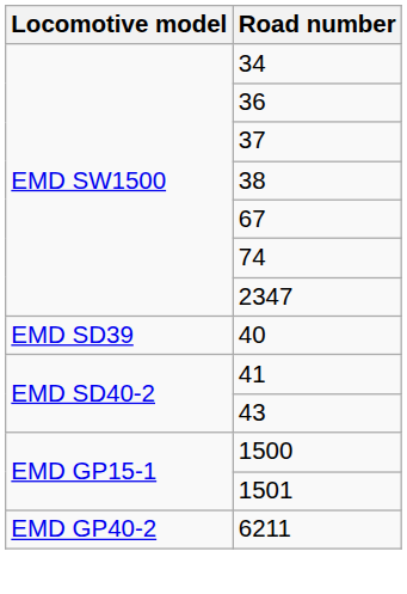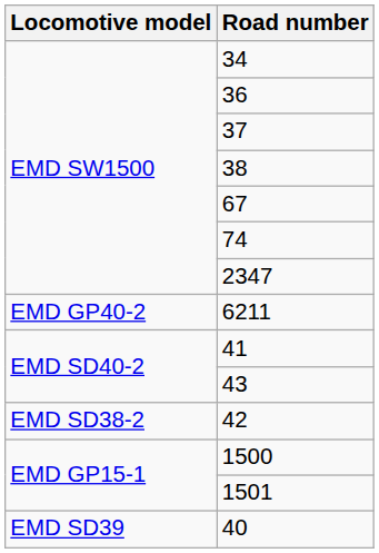 <table class="wikitable">
 <tr>
 <th>Locomotive model</th>
 <th>Road number</th>
 </tr>
 <tr>
 <td rowspan="7"><a href='#'>EMD SW1500</a></td>
 <td>34</td>
 </tr>
 <tr>
 <td>36</td>
 </tr>
 <tr>
 <td>37</td>
 </tr>
 <tr>
 <td>38</td>
 </tr>
 <tr>
 <td>67</td>
 </tr>
 <tr>
 <td>74</td>
 </tr>
 <tr>
 <td>2347</td>
 </tr>
 <tr>
-<td><a href='#'>EMD SD39</a></td>
-<td>40</td>
+<td><a href='#'>EMD GP40-2</a></td>
+<td>6211</td>
 </tr>
 <tr>
 <td rowspan="2"><a href='#'>EMD SD40-2</a></td>
 <td>41</td>
 </tr>
 <tr>
 <td>43</td>
 </tr>
 <tr>
+<td><a href='#'>EMD SD38-2</a></td>
+<td>42</td>
+</tr>
+<tr>
 <td rowspan="2"><a href='#'>EMD GP15-1</a></td>
 <td>1500</td>
 </tr>
 <tr>
 <td>1501</td>
 </tr>
 <tr>
-<td><a href='#'>EMD GP40-2</a></td>
-<td>6211</td>
+<td><a href='#'>EMD SD39</a></td>
+<td>40</td>
 </tr>
 </table>
